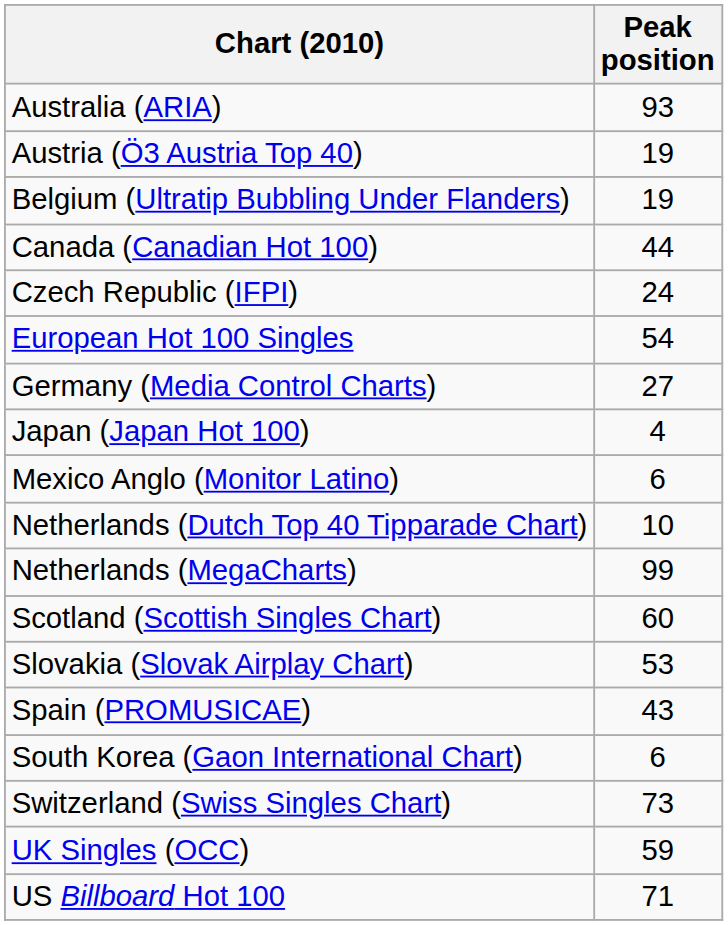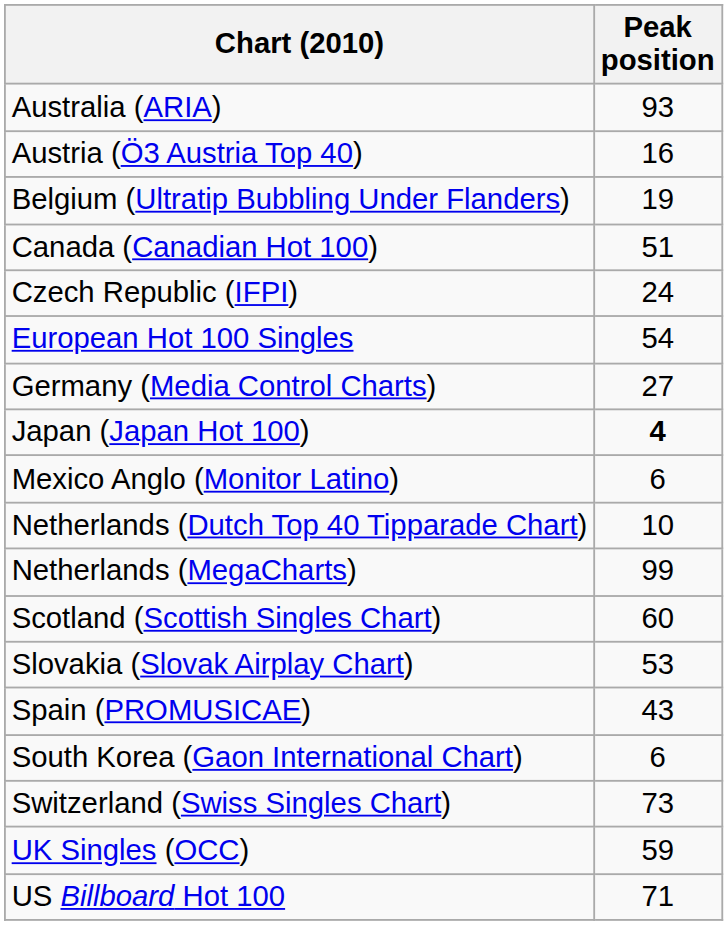 <table class="wikitable sortable">
 <tr>
 <th>Chart (2010)</th>
 <th>Peak<br>position</th>
 </tr>
 <tr>
 <td>Australia (<a href='#'>ARIA</a>)</td>
 <td style="text-align:center;">93</td>
 </tr>
 <tr>
 <td>Austria (<a href='#'>Ö3 Austria Top 40</a>)</td>
-<td style="text-align:center;">19</td>
+<td style="text-align:center;">16</td>
 </tr>
 <tr>
 <td>Belgium (<a href='#'>Ultratip Bubbling Under Flanders</a>)</td>
 <td style="text-align:center;">19</td>
 </tr>
 <tr>
 <td>Canada (<a href='#'>Canadian Hot 100</a>)</td>
-<td style="text-align:center;">44</td>
+<td style="text-align:center;">51</td>
 </tr>
 <tr>
 <td>Czech Republic (<a href='#'>IFPI</a>)</td>
 <td style="text-align:center;">24</td>
 </tr>
 <tr>
 <td><a href='#'>European Hot 100 Singles</a></td>
 <td style="text-align:center;">54</td>
 </tr>
 <tr>
 <td>Germany (<a href='#'>Media Control Charts</a>)</td>
 <td style="text-align:center;">27</td>
 </tr>
 <tr>
 <td>Japan (<a href='#'>Japan Hot 100</a>)</td>
-<td style="text-align:center;">4</td>
+<td style="text-align:center;"><strong>4</strong></td>
 </tr>
 <tr>
 <td>Mexico Anglo (<a href='#'>Monitor Latino</a>)</td>
 <td style="text-align:center;">6</td>
 </tr>
 <tr>
 <td>Netherlands (<a href='#'>Dutch Top 40 Tipparade Chart</a>)</td>
 <td style="text-align:center;">10</td>
 </tr>
 <tr>
 <td>Netherlands (<a href='#'>MegaCharts</a>)</td>
 <td style="text-align:center;">99</td>
 </tr>
 <tr>
 <td align="left">Scotland (<a href='#'>Scottish Singles Chart</a>)</td>
 <td style="text-align:center;">60</td>
 </tr>
 <tr>
 <td>Slovakia (<a href='#'>Slovak Airplay Chart</a>)</td>
 <td style="text-align:center;">53</td>
 </tr>
 <tr>
 <td>Spain (<a href='#'>PROMUSICAE</a>)</td>
 <td style="text-align:center;">43</td>
 </tr>
 <tr>
 <td>South Korea (<a href='#'>Gaon International Chart</a>)</td>
 <td style="text-align:center;">6</td>
 </tr>
 <tr>
 <td>Switzerland (<a href='#'>Swiss Singles Chart</a>)</td>
 <td style="text-align:center;">73</td>
 </tr>
 <tr>
 <td><a href='#'>UK Singles</a> (<a href='#'>OCC</a>)</td>
 <td style="text-align:center;">59</td>
 </tr>
 <tr>
 <td>US <a href='#'><em>Billboard</em> Hot 100</a></td>
 <td style="text-align:center;">71</td>
 </tr>
 </table>
